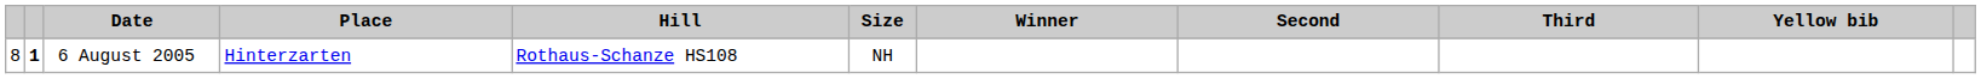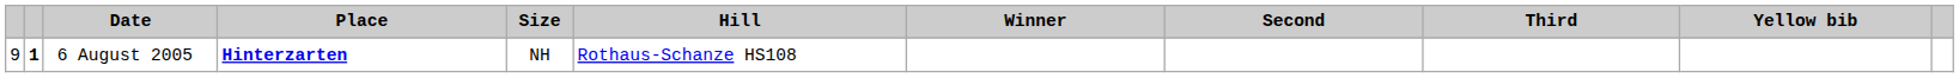 <table class="wikitable plainrowheaders" style="background:#fff; font-size:86%; line-height:16px; border:grey solid 1px; border-collapse:collapse;">
 <tr style="background:#ccc; text-align:center;">
 <th scope="col" style="background:#ccc; width=20 px;"></th>
 <th scope="col" style="background:#ccc; width=30 px;"></th>
 <th scope="col" style="background:#ccc; width:120px;">Date</th>
 <th scope="col" style="background:#ccc; width:200px;">Place</th>
+<th scope="col" style="background:#ccc; width:40px;">Size</th>
 <th scope="col" style="background:#ccc; width:240px;">Hill</th>
-<th scope="col" style="background:#ccc; width:40px;">Size</th>
 <th scope="col" style="background:#ccc; width:185px;">Winner</th>
 <th scope="col" style="background:#ccc; width:185px;">Second</th>
 <th scope="col" style="background:#ccc; width:185px;">Third</th>
 <th scope="col" style="background:#ccc; width:180px;">Yellow bib</th>
 <th scope="col" style="background:#ccc; width:10px;"></th>
 </tr>
 <tr>
-<td align=center>8</td>
+<td align=center>9</td>
 <td align=center><strong>1</strong></td>
 <td align=right>6 August 2005  </td>
-<td> <a href='#'>Hinterzarten</a></td>
+<td><strong> <a href='#'>Hinterzarten</a></strong></td>
+<td align=center>NH</td>
 <td><a href='#'>Rothaus-Schanze</a> HS108</td>
-<td align=center>NH</td>
 <td></td>
 <td></td>
 <td></td>
 <td></td>
 <td></td>
 </tr>
 </table>
